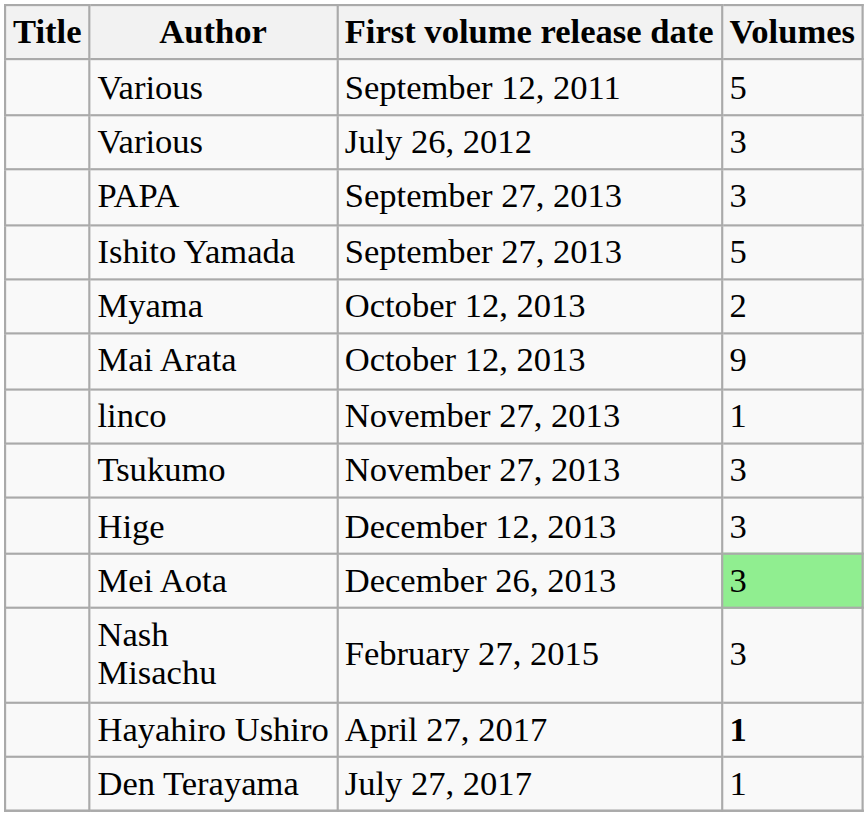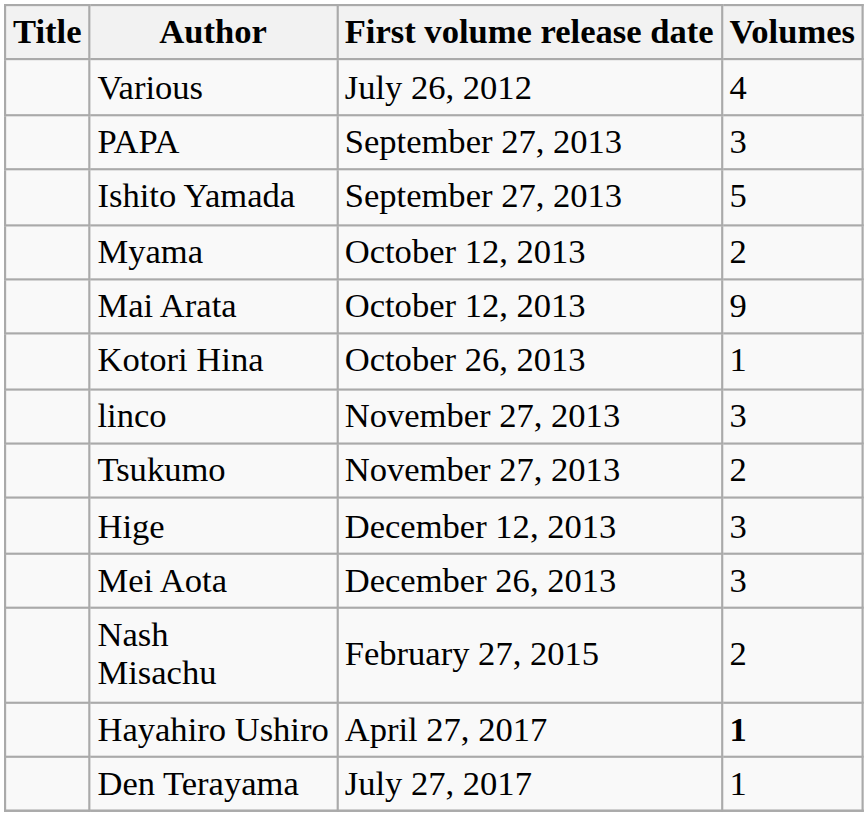 <table class="wikitable sortable" width="auto">
 <tr>
 <th scope="col">Title</th>
 <th scope="col">Author</th>
 <th scope="col">First volume release date</th>
 <th scope="col">Volumes</th>
 </tr>
 <tr>
 <td></td>
 <td>Various</td>
-<td>September 12, 2011</td>
-<td>5</td>
-</tr>
-<tr>
-<td></td>
-<td>Various</td>
 <td>July 26, 2012</td>
-<td>3</td>
+<td>4</td>
 </tr>
 <tr>
 <td></td>
 <td>PAPA</td>
 <td>September 27, 2013</td>
 <td>3</td>
 </tr>
 <tr>
 <td></td>
 <td>Ishito Yamada</td>
 <td>September 27, 2013</td>
 <td>5</td>
 </tr>
 <tr>
 <td></td>
 <td>Myama</td>
 <td>October 12, 2013</td>
 <td>2</td>
 </tr>
 <tr>
 <td></td>
 <td>Mai Arata</td>
 <td>October 12, 2013</td>
 <td>9</td>
 </tr>
 <tr>
 <td></td>
+<td>Kotori Hina</td>
+<td>October 26, 2013</td>
+<td>1</td>
+</tr>
+<tr>
+<td></td>
 <td>linco</td>
 <td>November 27, 2013</td>
-<td>1</td>
+<td>3</td>
 </tr>
 <tr>
 <td></td>
 <td>Tsukumo</td>
 <td>November 27, 2013</td>
-<td>3</td>
+<td>2</td>
 </tr>
 <tr>
 <td></td>
 <td>Hige</td>
 <td>December 12, 2013</td>
 <td>3</td>
 </tr>
 <tr>
 <td></td>
 <td>Mei Aota</td>
 <td>December 26, 2013</td>
-<td style="background: lightgreen;">3</td>
+<td>3</td>
 </tr>
 <tr>
 <td></td>
 <td>Nash<br>Misachu</td>
 <td>February 27, 2015</td>
-<td>3</td>
+<td>2</td>
 </tr>
 <tr>
 <td></td>
 <td>Hayahiro Ushiro</td>
 <td>April 27, 2017</td>
 <td><strong>1</strong></td>
 </tr>
 <tr>
 <td></td>
 <td>Den Terayama</td>
 <td>July 27, 2017</td>
 <td>1</td>
 </tr>
 <tr>
 </tr>
 </table>
